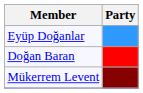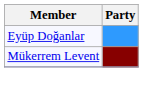 <table class=wikitable style="border:1px solid #8888aa; background-color:#f7f8ff; padding:0px; font-size:90%;">
 <tr>
 <th>Member</th>
 <th>Party</th>
 </tr>
 <tr>
 <td><a href='#'>Eyüp Doğanlar</a></td>
 <td style="background: #2E9AFE"></td>
 </tr>
 <tr>
-<td><a href='#'>Doğan Baran</a></td>
-<td style="background: #ff0000"></td>
-</tr>
-<tr>
 <td><a href='#'>Mükerrem Levent</a></td>
 <td style="background: #870000"></td>
 </tr>
 <tr>
 </tr>
 </table>
